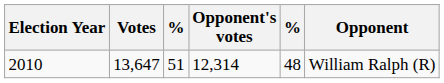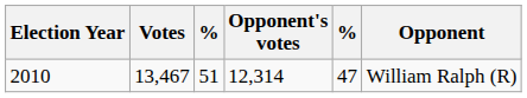 <table class="wikitable">
 <tr>
 <th>Election Year</th>
 <th>Votes</th>
 <th>%</th>
 <th>Opponent's<br>votes</th>
 <th>%</th>
 <th>Opponent</th>
 </tr>
 <tr>
 <td>2010</td>
-<td>13,647</td>
+<td>13,467</td>
 <td>51</td>
 <td>12,314</td>
-<td>48</td>
+<td>47</td>
 <td>William Ralph (R)</td>
 </tr>
 </table>
